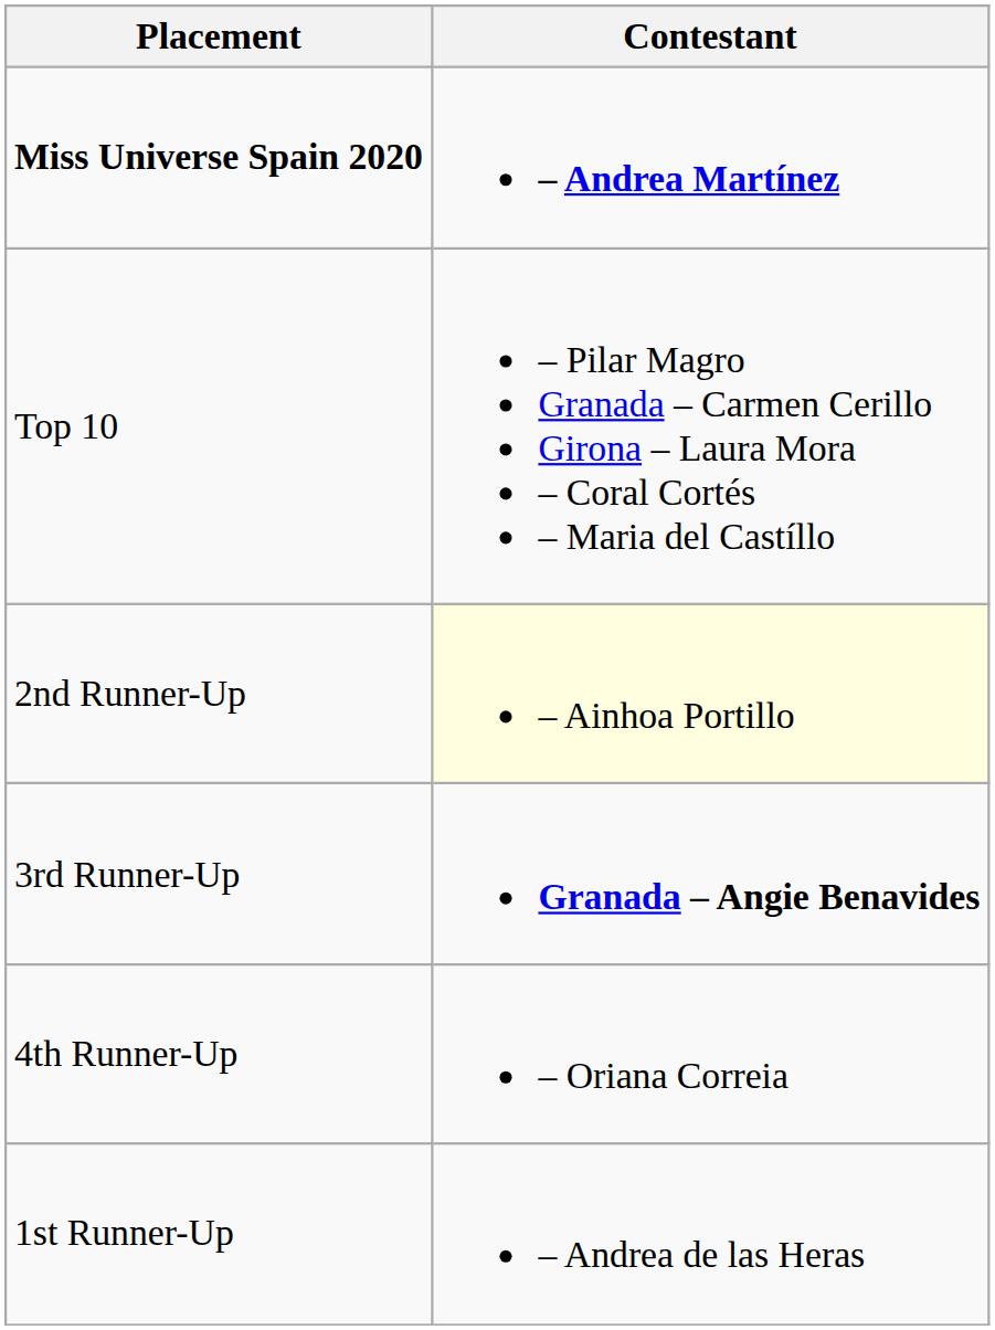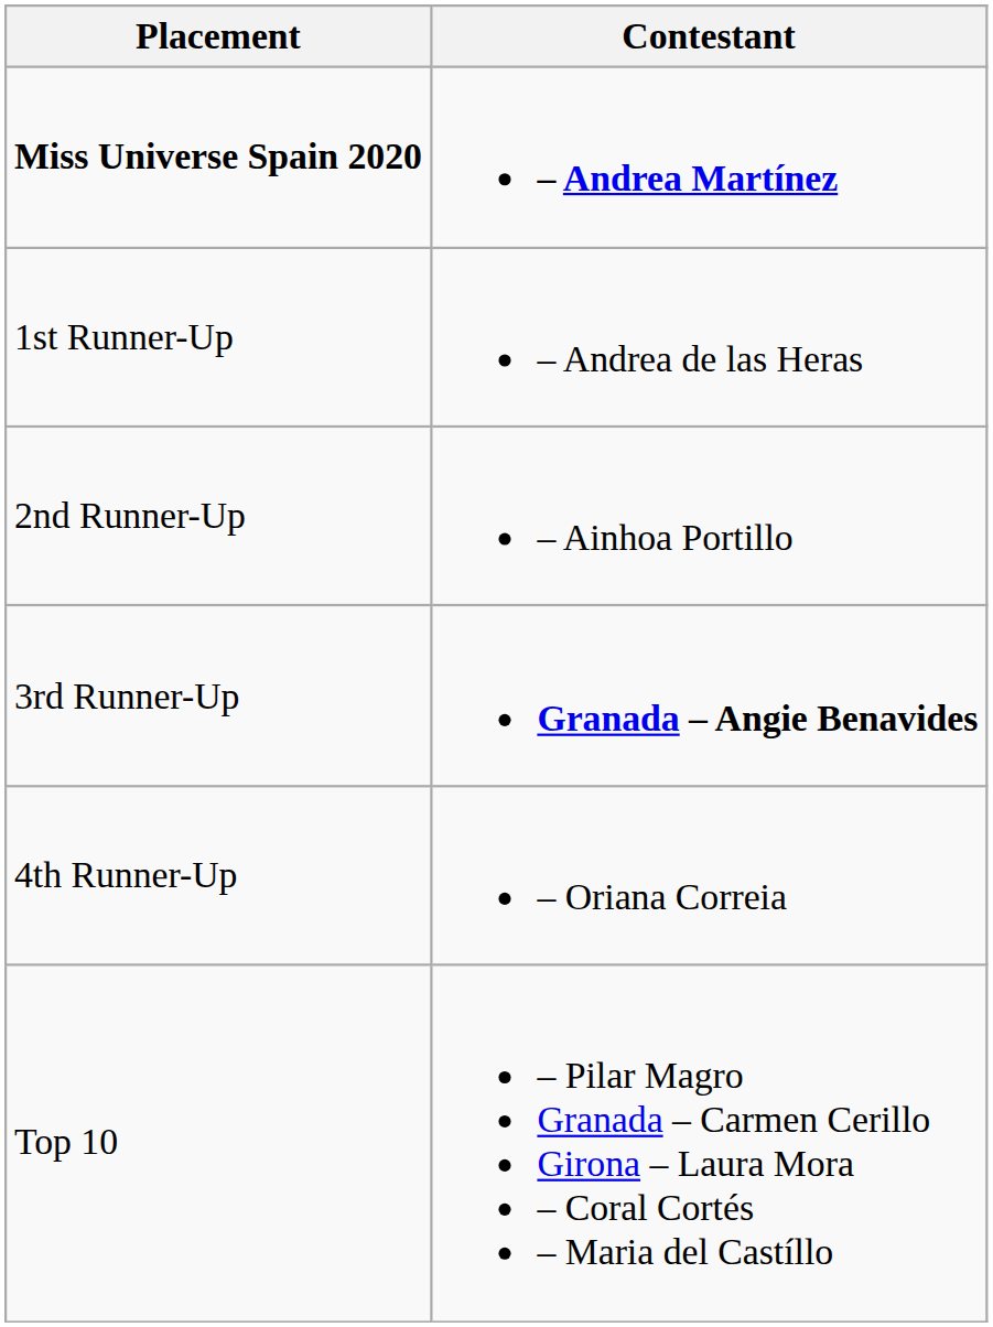 <table class="wikitable sortable" style="font-size: 95%;">
 <tr>
 <th>Placement</th>
 <th>Contestant</th>
 </tr>
 <tr>
 <td><strong>Miss Universe Spain 2020</strong></td>
 <td><br><ul><li><strong> – <a href='#'>Andrea Martínez</a></strong></li></ul></td>
 </tr>
 <tr>
-<td>Top 10</td>
-<td><br><ul><li> – Pilar Magro</li><li> <a href='#'>Granada</a> – Carmen Cerillo</li><li> <a href='#'>Girona</a> – Laura Mora</li><li> – Coral Cortés</li><li> – Maria del Castíllo</li></ul></td>
+<td>1st Runner-Up</td>
+<td><br><ul><li> – Andrea de las Heras</li></ul></td>
 </tr>
 <tr>
 <td>2nd Runner-Up</td>
-<td style="background: lightyellow;"><br><ul><li> – Ainhoa Portillo</li></ul></td>
+<td><br><ul><li> – Ainhoa Portillo</li></ul></td>
 </tr>
 <tr>
 <td>3rd Runner-Up</td>
 <td><strong><br><ul><li> <a href='#'>Granada</a> – Angie Benavides</li></ul></strong></td>
 </tr>
 <tr>
 <td>4th Runner-Up</td>
 <td><br><ul><li> – Oriana Correia</li></ul></td>
 </tr>
 <tr>
-<td>1st Runner-Up</td>
-<td><br><ul><li> – Andrea de las Heras</li></ul></td>
+<td>Top 10</td>
+<td><br><ul><li> – Pilar Magro</li><li> <a href='#'>Granada</a> – Carmen Cerillo</li><li> <a href='#'>Girona</a> – Laura Mora</li><li> – Coral Cortés</li><li> – Maria del Castíllo</li></ul></td>
 </tr>
 </table>
